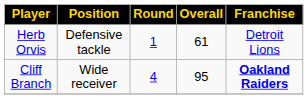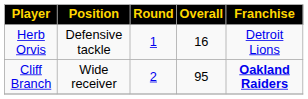 <table class="wikitable" width="60%">
 <tr align="center"  style="background:black;color:gold;">
 <td><strong>Player</strong></td>
 <td><strong>Position</strong></td>
 <td><strong>Round</strong></td>
 <td><strong>Overall</strong></td>
 <td><strong>Franchise</strong></td>
 </tr>
 <tr align="center" bgcolor="">
 <td><a href='#'>Herb Orvis</a></td>
 <td>Defensive tackle</td>
 <td><a href='#'>1</a></td>
-<td>61</td>
+<td>16</td>
 <td><a href='#'>Detroit Lions</a></td>
 </tr>
 <tr align="center" bgcolor="">
 <td><a href='#'>Cliff Branch</a></td>
 <td>Wide receiver</td>
-<td><a href='#'>4</a></td>
+<td><a href='#'>2</a></td>
 <td>95</td>
 <td><strong><a href='#'>Oakland Raiders</a></strong></td>
 </tr>
 <tr align="center" bgcolor="">
 </tr>
 </table>
